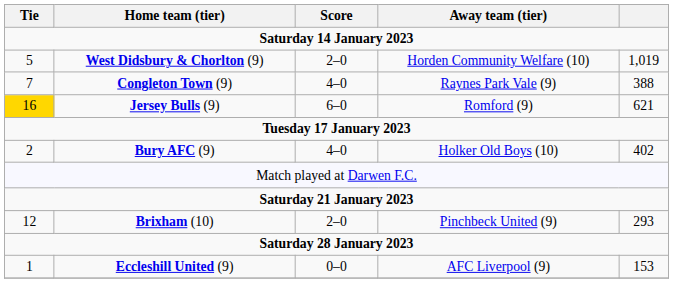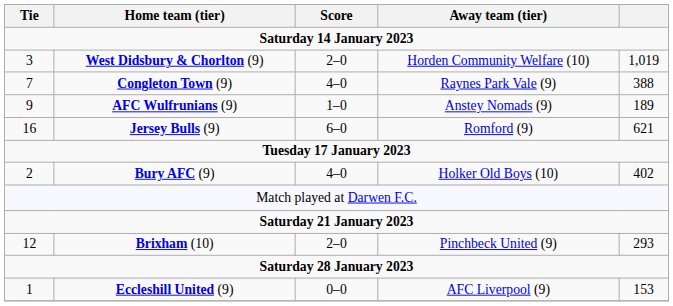 <table class="wikitable" style="width:700px;text-align:center;font-size:90%">
 <tr>
 <th scope="col" style="width: 7.50%">Tie</th>
 <th scope="col" style="width:36.25%">Home team (tier)</th>
 <th scope="col" style="width:12.50%">Score</th>
 <th scope="col" style="width:36.25%">Away team (tier)</th>
 <th scope="col" style="width: 7.50%"></th>
 </tr>
 <tr>
 <td colspan="5"><strong>Saturday 14 January 2023</strong></td>
 </tr>
 <tr>
-<td>5</td>
+<td>3</td>
 <td><strong><a href='#'>West Didsbury & Chorlton</a></strong> (9)</td>
 <td>2–0</td>
 <td><a href='#'>Horden Community Welfare</a> (10)</td>
 <td>1,019</td>
 </tr>
 <tr>
 <td>7</td>
 <td><strong><a href='#'>Congleton Town</a></strong> (9)</td>
 <td>4–0</td>
 <td><a href='#'>Raynes Park Vale</a> (9)</td>
 <td>388</td>
 </tr>
 <tr>
-<td style="background: gold;">16</td>
+<td>9</td>
+<td><strong><a href='#'>AFC Wulfrunians</a></strong> (9)</td>
+<td>1–0</td>
+<td><a href='#'>Anstey Nomads</a> (9)</td>
+<td>189</td>
+</tr>
+<tr>
+<td>16</td>
 <td><strong><a href='#'>Jersey Bulls</a></strong> (9)</td>
 <td>6–0</td>
 <td><a href='#'>Romford</a> (9)</td>
 <td>621</td>
 </tr>
 <tr>
 <td colspan="5"><strong>Tuesday 17 January 2023</strong></td>
 </tr>
 <tr>
 <td>2</td>
 <td><strong><a href='#'>Bury AFC</a></strong> (9)</td>
 <td>4–0</td>
 <td><a href='#'>Holker Old Boys</a> (10)</td>
 <td>402</td>
 </tr>
 <tr>
 <td colspan="5" style="background:GhostWhite;height:20px;text-align:center">Match played at <a href='#'>Darwen F.C.</a></td>
 </tr>
 <tr>
 <td colspan="5"><strong>Saturday 21 January 2023</strong></td>
 </tr>
 <tr>
 <td>12</td>
 <td><strong><a href='#'>Brixham</a></strong> (10)</td>
 <td>2–0</td>
 <td><a href='#'>Pinchbeck United</a> (9)</td>
 <td>293</td>
 </tr>
 <tr>
 <td colspan="5"><strong>Saturday 28 January 2023</strong></td>
 </tr>
 <tr>
 <td>1</td>
 <td><strong><a href='#'>Eccleshill United</a></strong> (9)</td>
 <td>0–0 </td>
 <td><a href='#'>AFC Liverpool</a> (9)</td>
 <td>153</td>
 </tr>
 <tr>
 </tr>
 </table>
